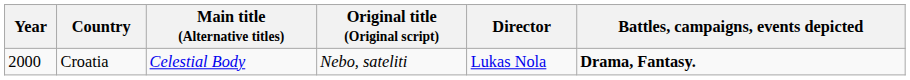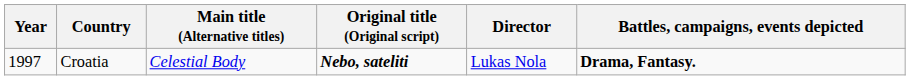 <table class="wikitable sortable" style="width:100%;">
 <tr>
 <th class="unsortable">Year</th>
 <th width= 80>Country</th>
 <th width=160>Main title<br><small>(Alternative titles)</small></th>
 <th width=140>Original title<br><small>(Original script)</small></th>
 <th width=100>Director</th>
 <th class="unsortable">Battles, campaigns, events depicted</th>
 </tr>
 <tr>
-<td>2000</td>
+<td>1997</td>
 <td>Croatia</td>
 <td><em><a href='#'>Celestial Body</a></em></td>
-<td><em>Nebo, sateliti</em></td>
+<td><strong><em>Nebo, sateliti</em></strong></td>
 <td><a href='#'>Lukas Nola</a></td>
 <td><strong>Drama, Fantasy.</strong></td>
 </tr>
 </table>
